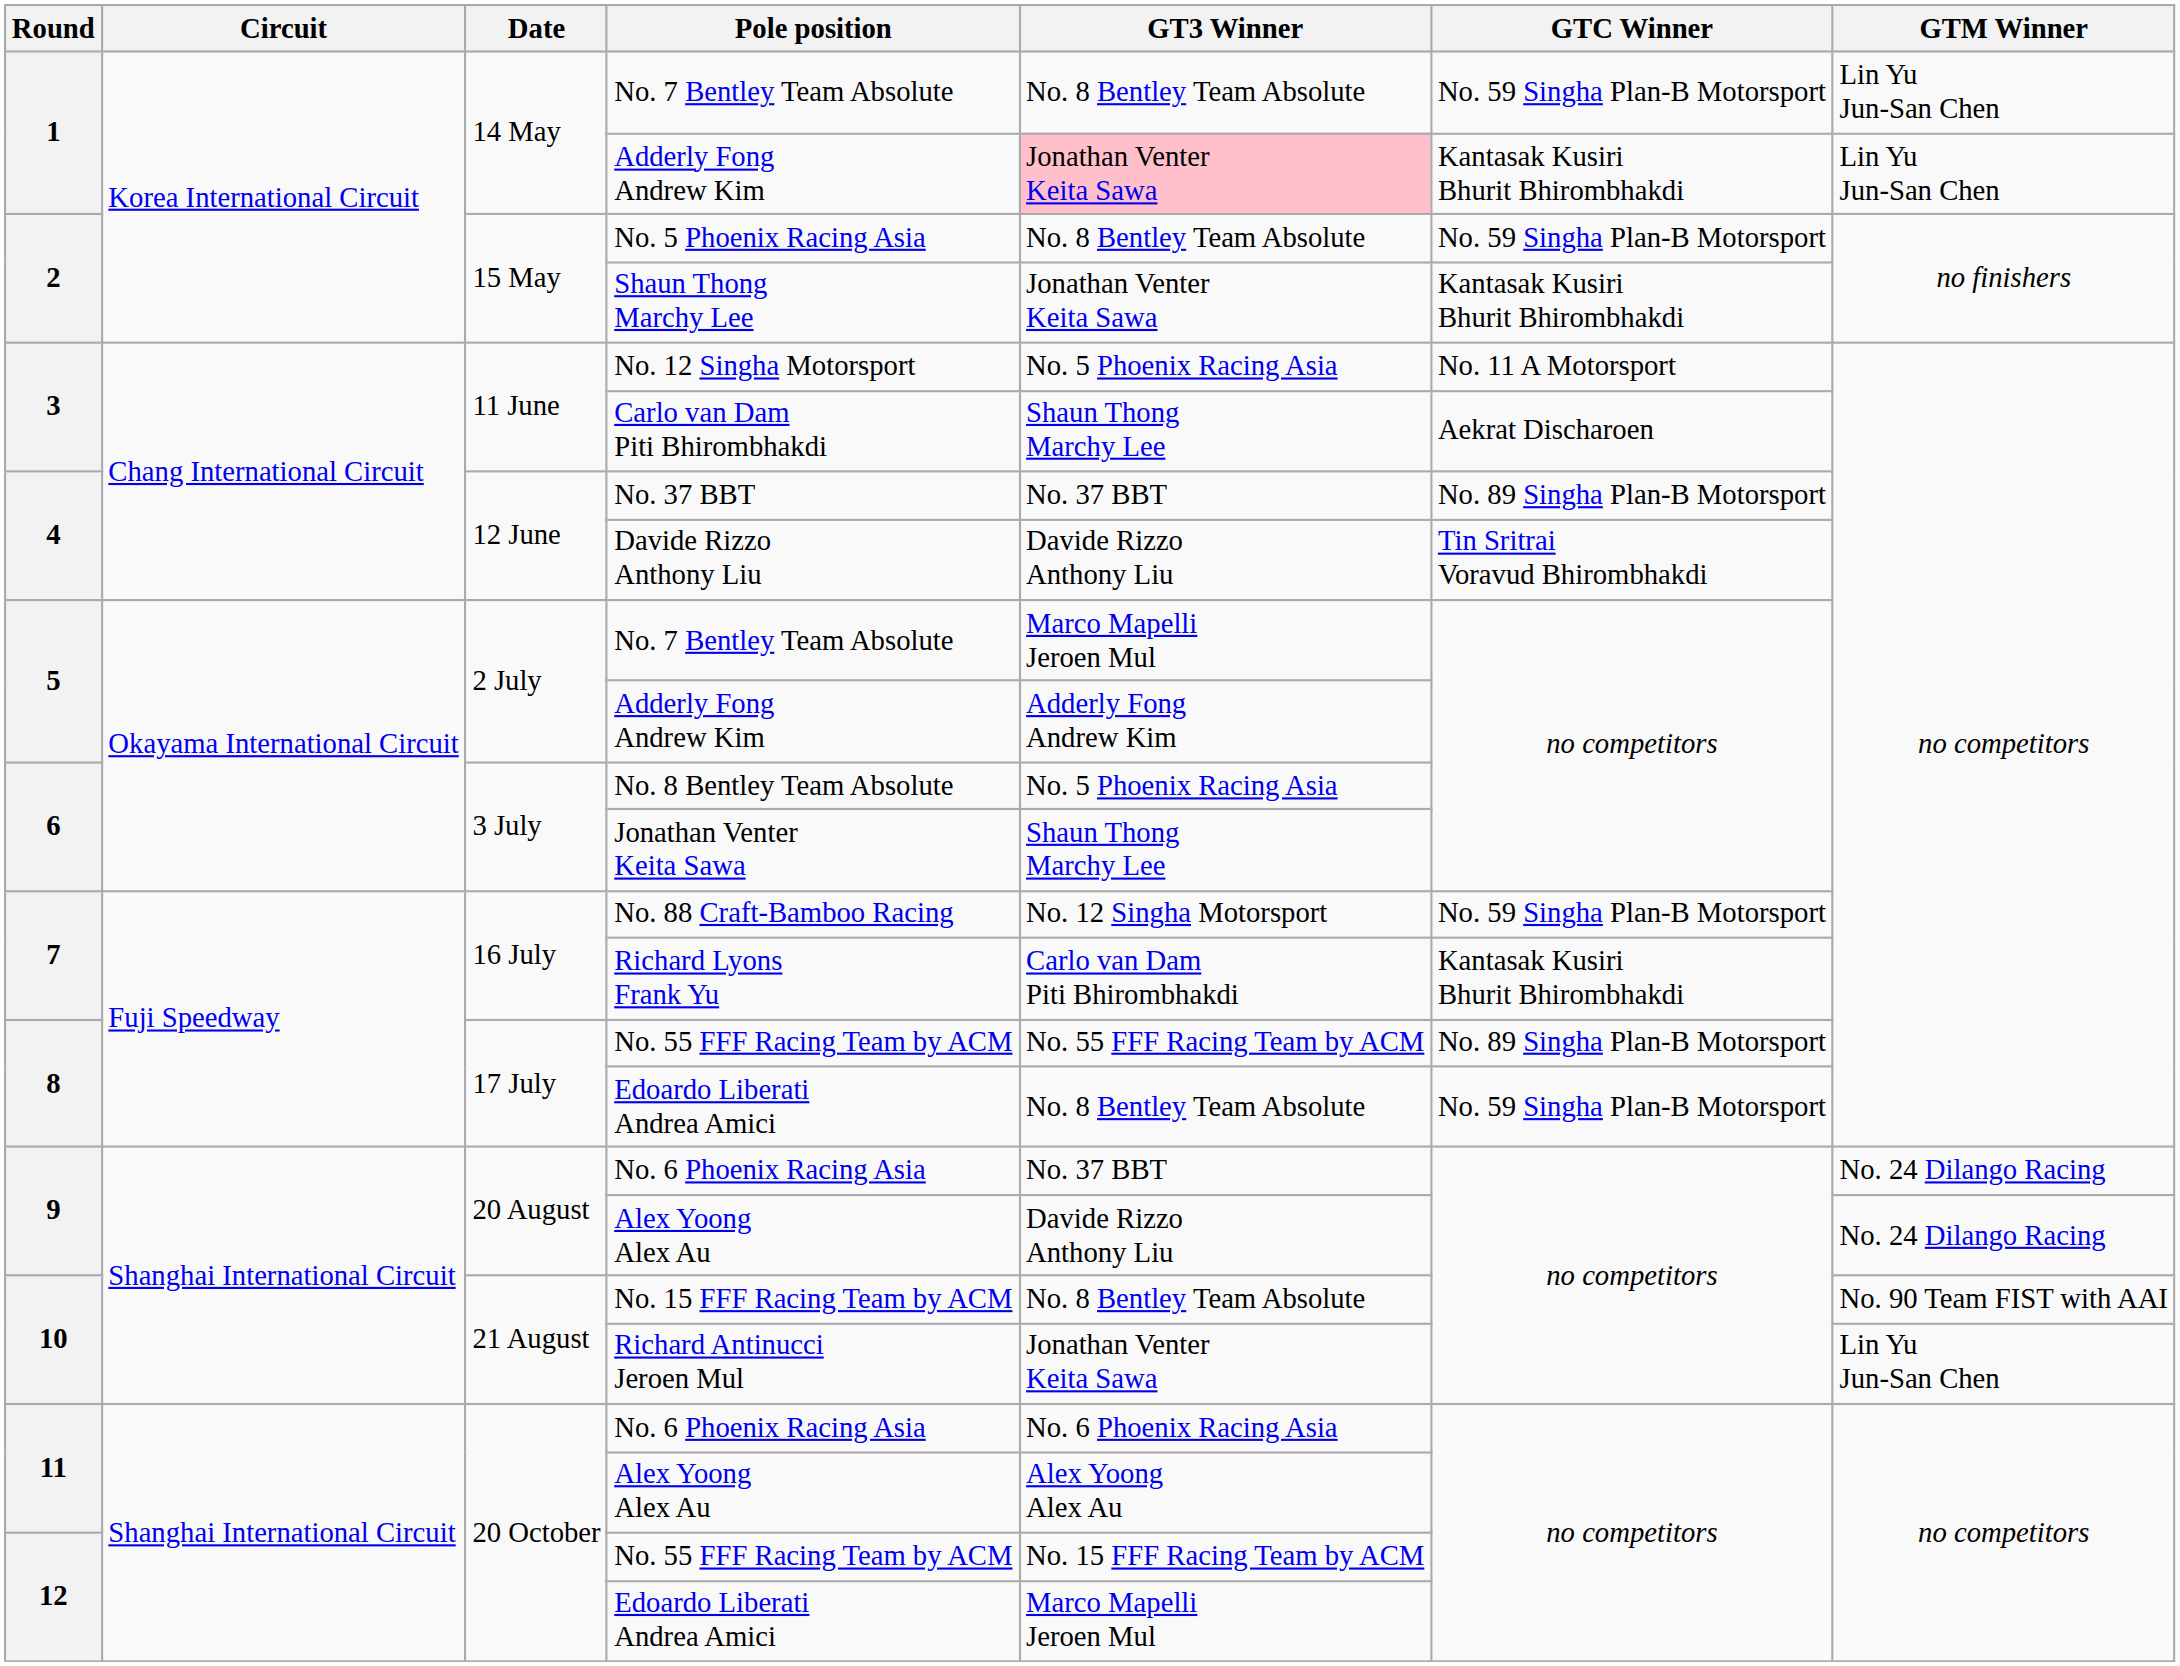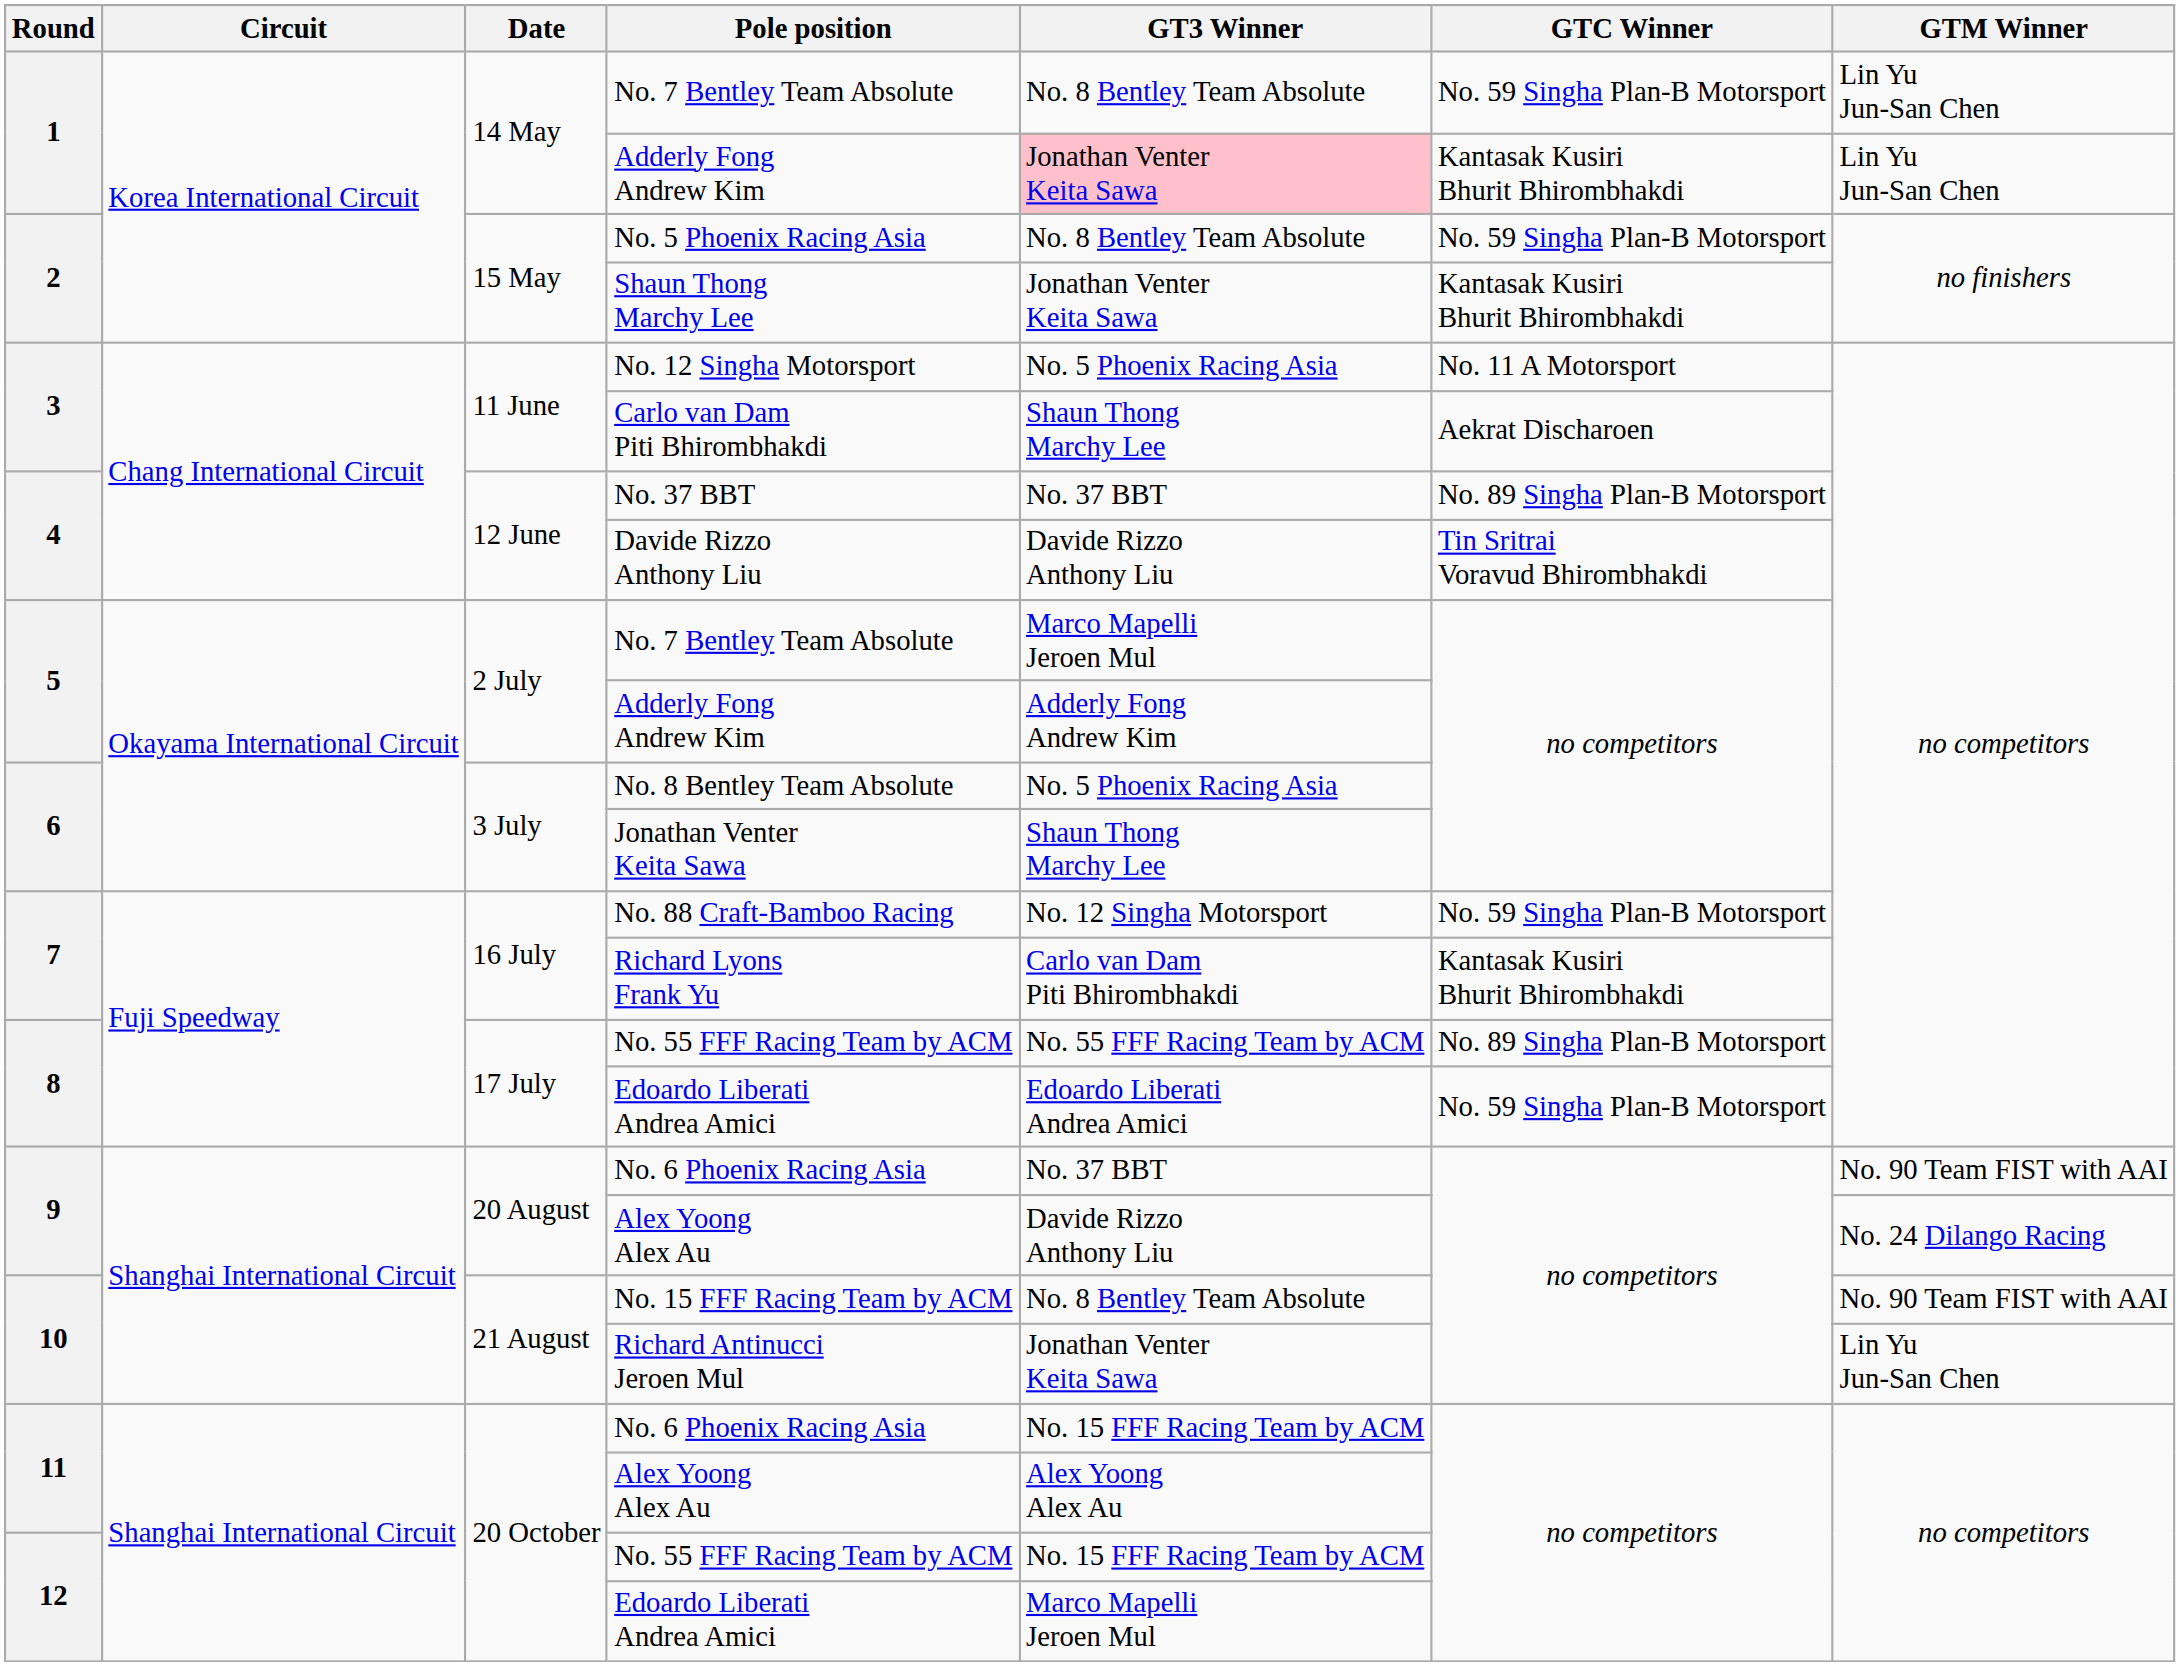 <table class="wikitable" style="font-size: 85%;">
 <tr>
 <th>Round</th>
 <th>Circuit</th>
 <th>Date</th>
 <th>Pole position</th>
 <th>GT3 Winner</th>
 <th>GTC Winner</th>
 <th>GTM Winner</th>
 </tr>
 <tr>
 <th rowspan=2>1</th>
 <td rowspan=4> <a href='#'>Korea International Circuit</a></td>
 <td rowspan=2>14 May</td>
 <td> No. 7 <a href='#'>Bentley</a> Team Absolute</td>
 <td> No. 8 <a href='#'>Bentley</a> Team Absolute</td>
 <td> No. 59 <a href='#'>Singha</a> Plan-B Motorsport</td>
 <td> Lin Yu<br> Jun-San Chen</td>
 </tr>
 <tr>
 <td> <a href='#'>Adderly Fong</a><br> Andrew Kim</td>
 <td style="background: pink;"> Jonathan Venter<br> <a href='#'>Keita Sawa</a></td>
 <td> Kantasak Kusiri<br> Bhurit Bhirombhakdi</td>
 <td> Lin Yu<br> Jun-San Chen</td>
 </tr>
 <tr>
 <th rowspan=2>2</th>
 <td rowspan=2>15 May</td>
 <td> No. 5 <a href='#'>Phoenix Racing Asia</a></td>
 <td> No. 8 <a href='#'>Bentley</a> Team Absolute</td>
 <td> No. 59 <a href='#'>Singha</a> Plan-B Motorsport</td>
 <td rowspan=2 align=center><em>no finishers</em></td>
 </tr>
 <tr>
 <td> <a href='#'>Shaun Thong</a><br> <a href='#'>Marchy Lee</a></td>
 <td> Jonathan Venter<br> <a href='#'>Keita Sawa</a></td>
 <td> Kantasak Kusiri<br> Bhurit Bhirombhakdi</td>
 </tr>
 <tr>
 <th rowspan=2>3</th>
 <td rowspan=4> <a href='#'>Chang International Circuit</a></td>
 <td rowspan=2>11 June</td>
 <td> No. 12 <a href='#'>Singha</a> Motorsport</td>
 <td> No. 5 <a href='#'>Phoenix Racing Asia</a></td>
 <td> No. 11 A Motorsport</td>
 <td rowspan=12 align=center><em>no competitors</em></td>
 </tr>
 <tr>
 <td> <a href='#'>Carlo van Dam</a><br> Piti Bhirombhakdi</td>
 <td> <a href='#'>Shaun Thong</a><br> <a href='#'>Marchy Lee</a></td>
 <td> Aekrat Discharoen</td>
 </tr>
 <tr>
 <th rowspan=2>4</th>
 <td rowspan=2>12 June</td>
 <td> No. 37 BBT</td>
 <td> No. 37 BBT</td>
 <td> No. 89 <a href='#'>Singha</a> Plan-B Motorsport</td>
 </tr>
 <tr>
 <td> Davide Rizzo<br> Anthony Liu</td>
 <td> Davide Rizzo<br> Anthony Liu</td>
 <td> <a href='#'>Tin Sritrai</a><br> Voravud Bhirombhakdi</td>
 </tr>
 <tr>
 <th rowspan=2>5</th>
 <td rowspan=4> <a href='#'>Okayama International Circuit</a></td>
 <td rowspan=2>2 July</td>
 <td> No. 7 <a href='#'>Bentley</a> Team Absolute</td>
 <td> <a href='#'>Marco Mapelli</a><br> Jeroen Mul</td>
 <td rowspan=4 align=center><em>no competitors</em></td>
 </tr>
 <tr>
 <td> <a href='#'>Adderly Fong</a><br> Andrew Kim</td>
 <td> <a href='#'>Adderly Fong</a><br> Andrew Kim</td>
 </tr>
 <tr>
 <th rowspan=2>6</th>
 <td rowspan=2>3 July</td>
 <td> No. 8 Bentley Team Absolute</td>
 <td> No. 5 <a href='#'>Phoenix Racing Asia</a></td>
 </tr>
 <tr>
 <td> Jonathan Venter<br> <a href='#'>Keita Sawa</a></td>
 <td> <a href='#'>Shaun Thong</a><br> <a href='#'>Marchy Lee</a></td>
 </tr>
 <tr>
 <th rowspan=2>7</th>
 <td rowspan=4> <a href='#'>Fuji Speedway</a></td>
 <td rowspan=2>16 July</td>
 <td> No. 88 <a href='#'>Craft-Bamboo Racing</a></td>
 <td> No. 12 <a href='#'>Singha</a> Motorsport</td>
 <td> No. 59 <a href='#'>Singha</a> Plan-B Motorsport</td>
 </tr>
 <tr>
 <td> <a href='#'>Richard Lyons</a><br> <a href='#'>Frank Yu</a></td>
 <td> <a href='#'>Carlo van Dam</a><br> Piti Bhirombhakdi</td>
 <td> Kantasak Kusiri<br> Bhurit Bhirombhakdi</td>
 </tr>
 <tr>
 <th rowspan=2>8</th>
 <td rowspan=2>17 July</td>
 <td> No. 55 <a href='#'>FFF Racing Team by ACM</a></td>
 <td> No. 55 <a href='#'>FFF Racing Team by ACM</a></td>
 <td> No. 89 <a href='#'>Singha</a> Plan-B Motorsport</td>
 </tr>
 <tr>
 <td> <a href='#'>Edoardo Liberati</a><br> Andrea Amici</td>
-<td> No. 8 <a href='#'>Bentley</a> Team Absolute</td>
+<td> <a href='#'>Edoardo Liberati</a><br> Andrea Amici</td>
 <td> No. 59 <a href='#'>Singha</a> Plan-B Motorsport</td>
 </tr>
 <tr>
 <th rowspan=2>9</th>
 <td rowspan=4> <a href='#'>Shanghai International Circuit</a></td>
 <td rowspan=2>20 August</td>
 <td> No. 6 <a href='#'>Phoenix Racing Asia</a></td>
 <td> No. 37 BBT</td>
 <td rowspan=4 align=center><em>no competitors</em></td>
-<td> No. 24 <a href='#'>Dilango Racing</a></td>
+<td> No. 90 Team FIST with AAI</td>
 </tr>
 <tr>
 <td> <a href='#'>Alex Yoong</a><br> Alex Au</td>
 <td> Davide Rizzo<br> Anthony Liu</td>
 <td> No. 24 <a href='#'>Dilango Racing</a></td>
 </tr>
 <tr>
 <th rowspan=2>10</th>
 <td rowspan=2>21 August</td>
 <td> No. 15 <a href='#'>FFF Racing Team by ACM</a></td>
 <td> No. 8 <a href='#'>Bentley</a> Team Absolute</td>
 <td> No. 90 Team FIST with AAI</td>
 </tr>
 <tr>
 <td> <a href='#'>Richard Antinucci</a><br> Jeroen Mul</td>
 <td> Jonathan Venter<br> <a href='#'>Keita Sawa</a></td>
 <td> Lin Yu<br> Jun-San Chen</td>
 </tr>
 <tr>
 <th rowspan=2>11</th>
 <td rowspan=4> <a href='#'>Shanghai International Circuit</a></td>
 <td rowspan=4>20 October</td>
 <td> No. 6 <a href='#'>Phoenix Racing Asia</a></td>
-<td> No. 6 <a href='#'>Phoenix Racing Asia</a></td>
+<td> No. 15 <a href='#'>FFF Racing Team by ACM</a></td>
 <td rowspan=4 align=center><em>no competitors</em></td>
 <td rowspan=4 align=center><em>no competitors</em></td>
 </tr>
 <tr>
 <td> <a href='#'>Alex Yoong</a><br> Alex Au</td>
 <td> <a href='#'>Alex Yoong</a><br> Alex Au</td>
 </tr>
 <tr>
 <th rowspan=2>12</th>
 <td> No. 55 <a href='#'>FFF Racing Team by ACM</a></td>
 <td> No. 15 <a href='#'>FFF Racing Team by ACM</a></td>
 </tr>
 <tr>
 <td> <a href='#'>Edoardo Liberati</a><br> Andrea Amici</td>
 <td> <a href='#'>Marco Mapelli</a><br> Jeroen Mul</td>
 </tr>
 </table>
